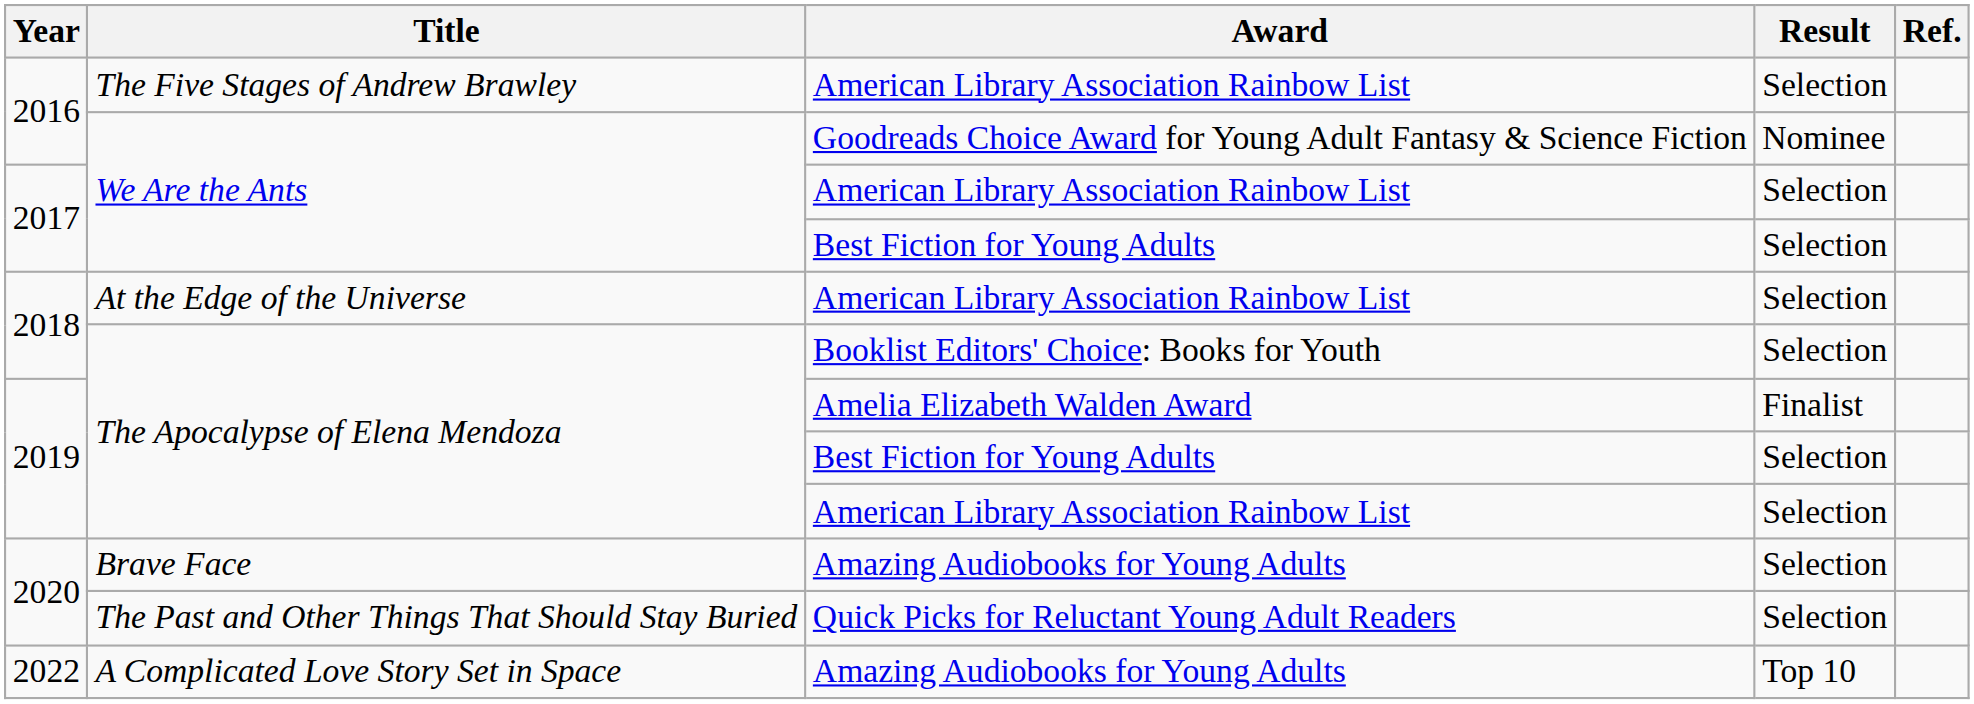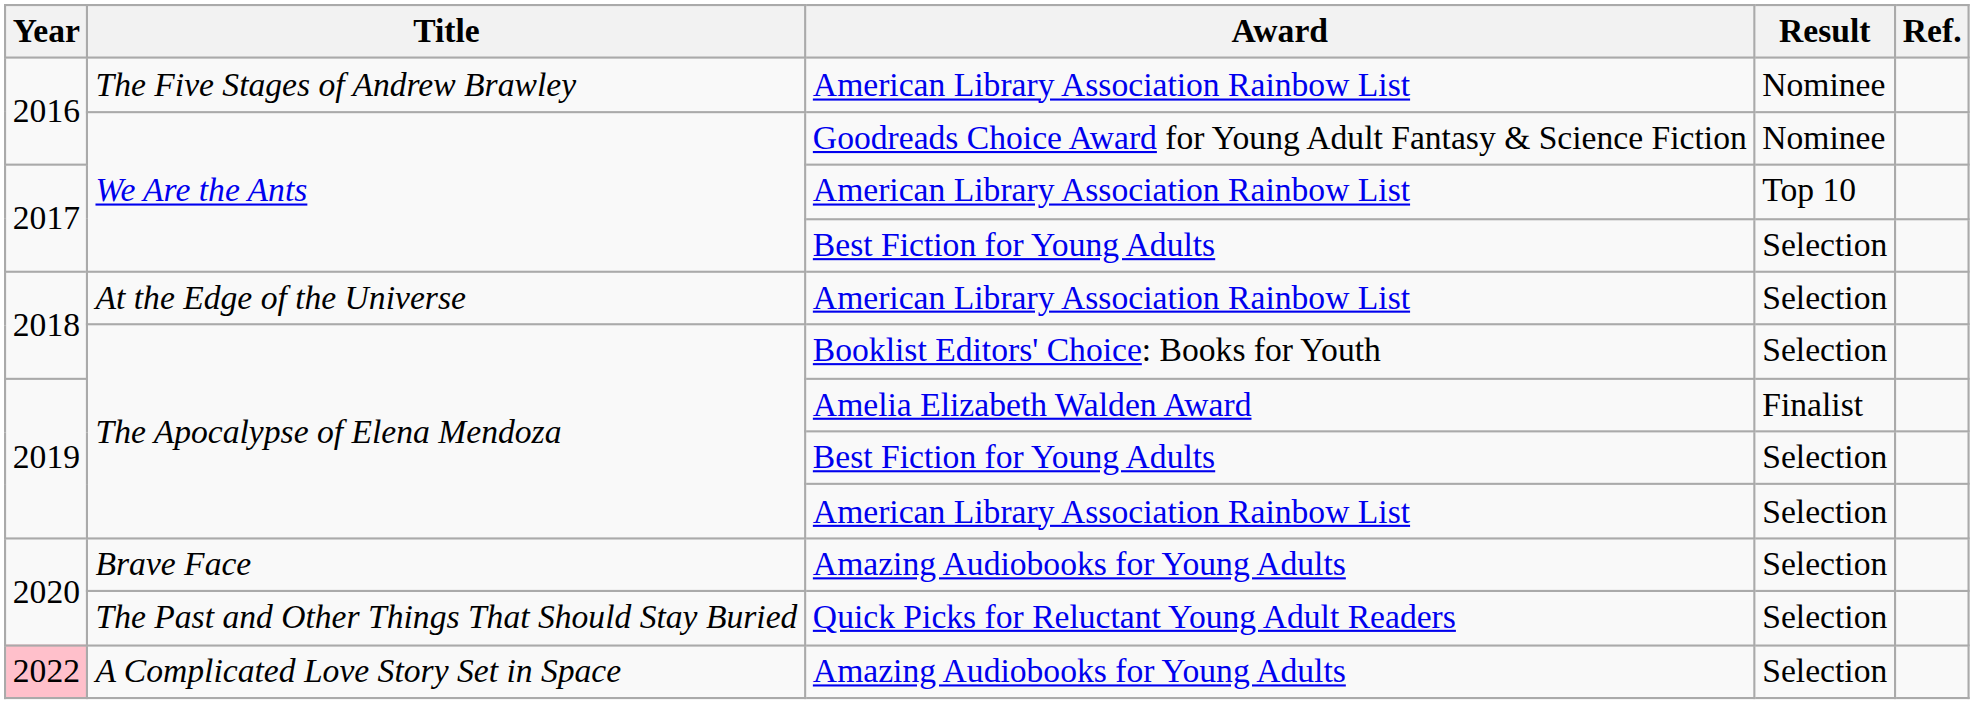 <table class="wikitable sortable mw-collapsible">
 <tr>
 <th>Year</th>
 <th>Title</th>
 <th>Award</th>
 <th>Result</th>
 <th>Ref.</th>
 </tr>
 <tr>
 <td rowspan="2">2016</td>
 <td><em>The Five Stages of Andrew Brawley</em></td>
 <td><a href='#'>American Library Association Rainbow List</a></td>
-<td>Selection</td>
+<td>Nominee</td>
 <td></td>
 </tr>
 <tr>
 <td rowspan="3"><em><a href='#'>We Are the Ants</a></em></td>
 <td><a href='#'>Goodreads Choice Award</a> for Young Adult Fantasy & Science Fiction</td>
 <td>Nominee</td>
 <td></td>
 </tr>
 <tr>
 <td rowspan="2">2017</td>
 <td><a href='#'>American Library Association Rainbow List</a></td>
-<td>Selection</td>
+<td>Top 10</td>
 <td></td>
 </tr>
 <tr>
 <td><a href='#'>Best Fiction for Young Adults</a></td>
 <td>Selection</td>
 <td></td>
 </tr>
 <tr>
 <td rowspan="2">2018</td>
 <td><em>At the Edge of the Universe</em></td>
 <td><a href='#'>American Library Association Rainbow List</a></td>
 <td>Selection</td>
 <td></td>
 </tr>
 <tr>
 <td rowspan="4"><em>The Apocalypse of Elena Mendoza</em></td>
 <td><a href='#'>Booklist Editors' Choice</a>: Books for Youth</td>
 <td>Selection</td>
 <td></td>
 </tr>
 <tr>
 <td rowspan="3">2019</td>
 <td><a href='#'>Amelia Elizabeth Walden Award</a></td>
 <td>Finalist</td>
 <td></td>
 </tr>
 <tr>
 <td><a href='#'>Best Fiction for Young Adults</a></td>
 <td>Selection</td>
 <td></td>
 </tr>
 <tr>
 <td><a href='#'>American Library Association Rainbow List</a></td>
 <td>Selection</td>
 <td></td>
 </tr>
 <tr>
 <td rowspan="2">2020</td>
 <td><em>Brave Face</em></td>
 <td><a href='#'>Amazing Audiobooks for Young Adults</a></td>
 <td>Selection</td>
 <td></td>
 </tr>
 <tr>
 <td><em>The Past and Other Things That Should Stay Buried</em></td>
 <td><a href='#'>Quick Picks for Reluctant Young Adult Readers</a></td>
 <td>Selection</td>
 <td></td>
 </tr>
 <tr>
-<td>2022</td>
+<td style="background: pink;">2022</td>
 <td><em>A Complicated Love Story Set in Space</em></td>
 <td><a href='#'>Amazing Audiobooks for Young Adults</a></td>
-<td>Top 10</td>
+<td>Selection</td>
 <td></td>
 </tr>
 </table>
